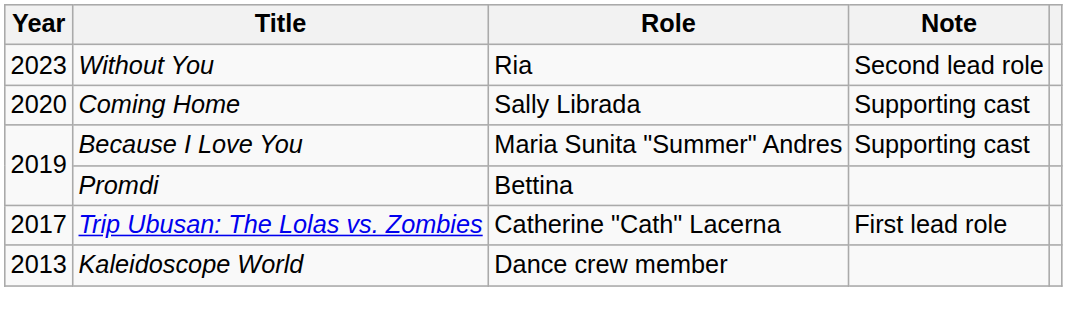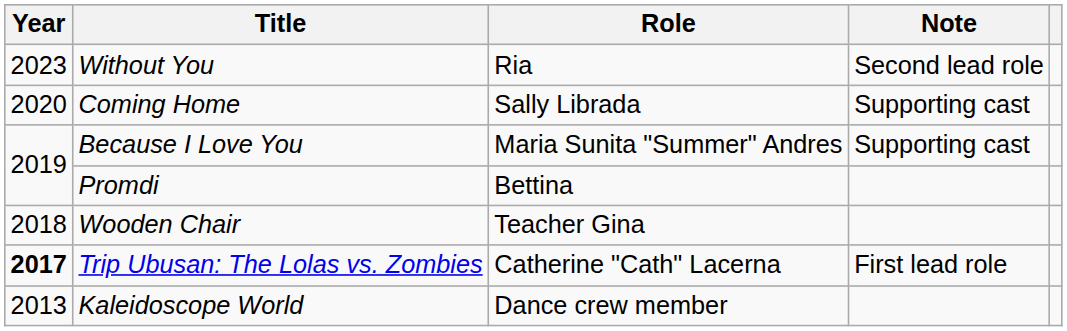 <table class="wikitable">
 <tr>
 <th>Year</th>
 <th>Title</th>
 <th>Role</th>
 <th>Note</th>
 <th></th>
 </tr>
 <tr>
 <td>2023</td>
 <td><em>Without You</em></td>
 <td>Ria</td>
 <td>Second lead role</td>
 <td></td>
 </tr>
 <tr>
 <td>2020</td>
 <td><em>Coming Home</em></td>
 <td>Sally Librada</td>
 <td>Supporting cast</td>
 <td></td>
 </tr>
 <tr>
 <td rowspan=2>2019</td>
 <td><em>Because I Love You</em></td>
 <td>Maria Sunita "Summer" Andres</td>
 <td>Supporting cast</td>
 <td></td>
 </tr>
 <tr>
 <td><em>Promdi</em></td>
 <td>Bettina</td>
 <td></td>
 <td></td>
 </tr>
 <tr>
-<td>2017</td>
+<td>2018</td>
+<td><em>Wooden Chair</em></td>
+<td>Teacher Gina</td>
+<td></td>
+<td></td>
+</tr>
+<tr>
+<td><strong>2017</strong></td>
 <td><em><a href='#'>Trip Ubusan: The Lolas vs. Zombies</a></em></td>
 <td>Catherine "Cath" Lacerna</td>
 <td>First lead role</td>
 <td></td>
 </tr>
 <tr>
 <td>2013</td>
 <td><em>Kaleidoscope World</em></td>
 <td>Dance crew member</td>
 <td></td>
 <td></td>
 </tr>
 </table>
